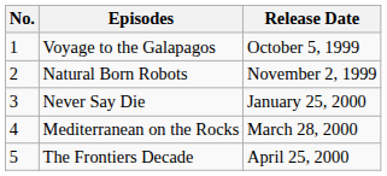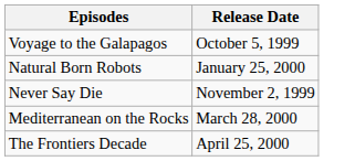 <table class="wikitable">
 <tr>
-<th>No.</th>
 <th>Episodes</th>
 <th>Release Date</th>
 </tr>
 <tr>
-<td>1</td>
 <td>Voyage to the Galapagos</td>
 <td>October 5, 1999</td>
 </tr>
 <tr>
-<td>2</td>
 <td>Natural Born Robots</td>
+<td>January 25, 2000</td>
+</tr>
+<tr>
+<td>Never Say Die</td>
 <td>November 2, 1999</td>
 </tr>
 <tr>
-<td>3</td>
-<td>Never Say Die</td>
-<td>January 25, 2000</td>
-</tr>
-<tr>
-<td>4</td>
 <td>Mediterranean on the Rocks</td>
 <td>March 28, 2000</td>
 </tr>
 <tr>
-<td>5</td>
 <td>The Frontiers Decade</td>
 <td>April 25, 2000</td>
 </tr>
 </table>
